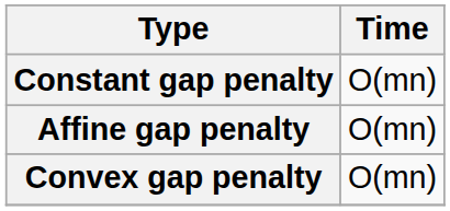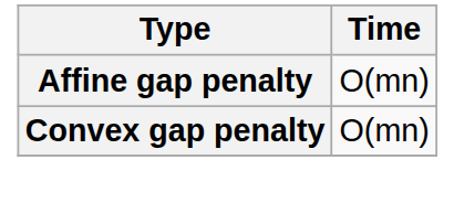 <table border="1" class="wikitable" style="text-align:center; margin: 1em auto 1em auto">
 <tr>
 <th>Type</th>
 <th>Time</th>
-</tr>
-<tr>
-<th>Constant gap penalty</th>
-<td>O(mn)</td>
 </tr>
 <tr>
 <th>Affine gap penalty</th>
 <td>O(mn)</td>
 </tr>
 <tr>
 <th>Convex gap penalty</th>
 <td>O(mn)</td>
 </tr>
 <tr>
 </tr>
 </table>
